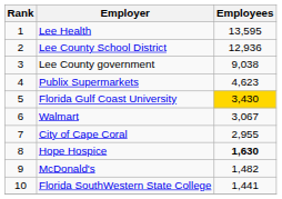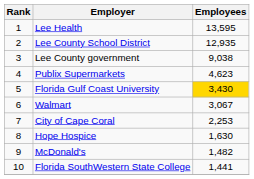 <table class="wikitable sortable" style="text-align: center;">
 <tr>
 <th>Rank</th>
 <th>Employer</th>
 <th>Employees</th>
 </tr>
 <tr>
 <td>1</td>
 <td align=left><a href='#'>Lee Health</a></td>
 <td>13,595</td>
 </tr>
 <tr>
 <td>2</td>
 <td align=left><a href='#'>Lee County School District</a></td>
-<td>12,936</td>
+<td>12,935</td>
 </tr>
 <tr>
 <td>3</td>
 <td align=left>Lee County government</td>
 <td>9,038</td>
 </tr>
 <tr>
 <td>4</td>
 <td align=left><a href='#'>Publix Supermarkets</a></td>
 <td>4,623</td>
 </tr>
 <tr>
 <td>5</td>
 <td align=left><a href='#'>Florida Gulf Coast University</a></td>
 <td style="background: gold;">3,430</td>
 </tr>
 <tr>
 <td>6</td>
 <td align=left><a href='#'>Walmart</a></td>
 <td>3,067</td>
 </tr>
 <tr>
 <td>7</td>
 <td align=left><a href='#'>City of Cape Coral</a></td>
-<td>2,955</td>
+<td>2,253</td>
 </tr>
 <tr>
 <td>8</td>
 <td align=left><a href='#'>Hope Hospice</a></td>
-<td><strong>1,630</strong></td>
+<td>1,630</td>
 </tr>
 <tr>
 <td>9</td>
 <td align=left><a href='#'>McDonald's</a></td>
 <td>1,482</td>
 </tr>
 <tr>
 <td>10</td>
 <td align=left><a href='#'>Florida SouthWestern State College</a></td>
 <td>1,441</td>
 </tr>
 <tr>
 </tr>
 </table>
